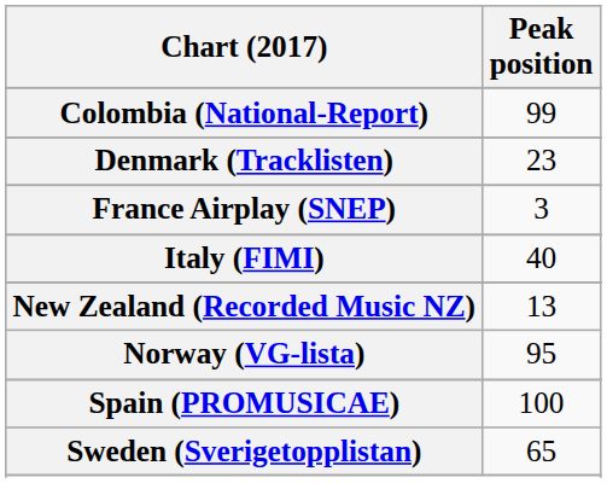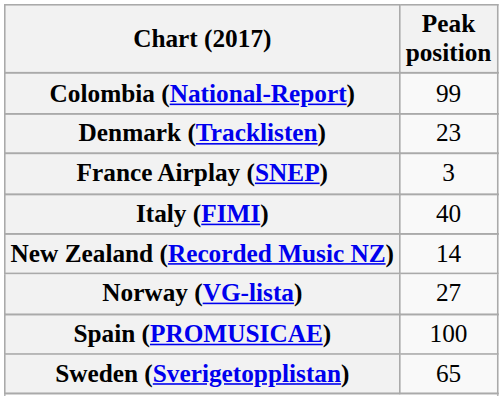 <table class="wikitable sortable plainrowheaders" style="text-align:center">
 <tr>
 <th scope="col">Chart (2017)</th>
 <th scope="col">Peak<br> position</th>
 </tr>
 <tr>
 </tr>
 <tr>
 </tr>
 <tr>
 </tr>
 <tr>
 </tr>
 <tr>
 </tr>
 <tr>
 </tr>
 <tr>
 </tr>
 <tr>
 </tr>
 <tr>
 <th scope="row">Colombia (<a href='#'>National-Report</a>)</th>
 <td>99</td>
 </tr>
 <tr>
 </tr>
 <tr>
 <th scope="row">Denmark (<a href='#'>Tracklisten</a>)</th>
 <td>23</td>
 </tr>
 <tr>
 </tr>
 <tr>
 <th scope="row">France Airplay (<a href='#'>SNEP</a>)</th>
 <td style="text-align:center;">3</td>
 </tr>
 <tr>
 </tr>
 <tr>
 </tr>
 <tr>
 </tr>
 <tr>
 <th scope="row">Italy (<a href='#'>FIMI</a>)</th>
 <td>40</td>
 </tr>
 <tr>
 </tr>
 <tr>
 </tr>
 <tr>
 <th scope="row">New Zealand (<a href='#'>Recorded Music NZ</a>)</th>
-<td>13</td>
+<td>14</td>
 </tr>
 <tr>
 <th scope="row">Norway (<a href='#'>VG-lista</a>)</th>
-<td>95</td>
+<td>27</td>
 </tr>
 <tr>
 </tr>
 <tr>
 </tr>
 <tr>
 </tr>
 <tr>
 </tr>
 <tr>
 <th scope="row">Spain (<a href='#'>PROMUSICAE</a>)</th>
 <td>100</td>
 </tr>
 <tr>
 <th scope="row">Sweden (<a href='#'>Sverigetopplistan</a>)</th>
 <td>65</td>
 </tr>
 <tr>
 </tr>
 <tr>
 </tr>
 <tr>
 </tr>
 <tr>
 </tr>
 <tr>
 </tr>
 <tr>
 </tr>
 <tr>
 </tr>
 <tr>
 </tr>
 </table>
